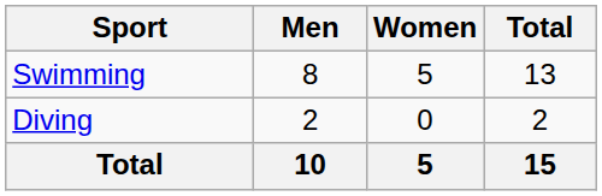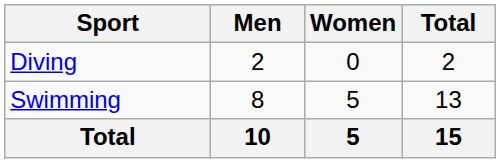 <table class="wikitable sortable" style="text-align:center;">
 <tr>
 <th width=130>Sport</th>
 <th width=55>Men</th>
 <th width=55>Women</th>
 <th width=55>Total</th>
 </tr>
 <tr>
+<td align=left><a href='#'>Diving</a></td>
+<td>2</td>
+<td>0</td>
+<td>2</td>
+</tr>
+<tr>
 <td align=left><a href='#'>Swimming</a></td>
 <td>8</td>
 <td>5</td>
 <td>13</td>
-</tr>
-<tr>
-<td align=left><a href='#'>Diving</a></td>
-<td>2</td>
-<td>0</td>
-<td>2</td>
 </tr>
 <tr>
 <th>Total</th>
 <th>10</th>
 <th>5</th>
 <th><strong>15</strong></th>
 </tr>
 </table>
